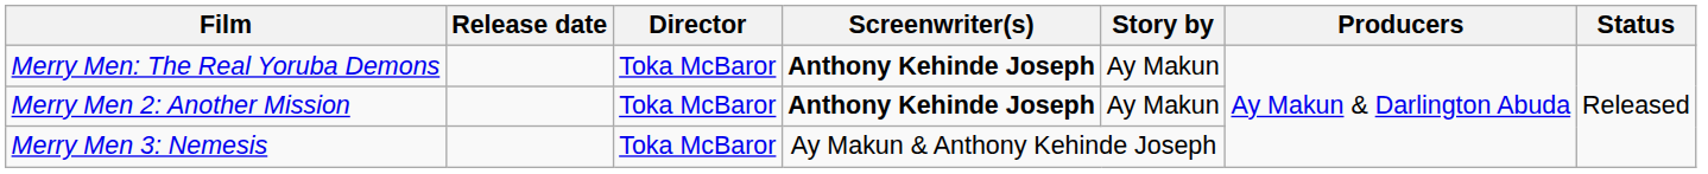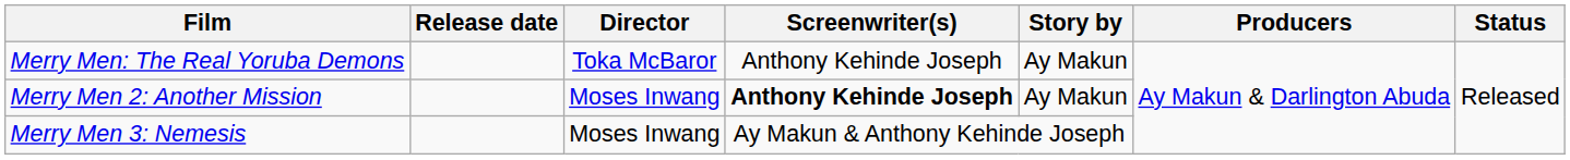 <table class="wikitable plainrowheaders" style="text-align:center;">
 <tr>
 <th>Film</th>
 <th>Release date</th>
 <th>Director</th>
 <th>Screenwriter(s)</th>
 <th>Story by</th>
 <th>Producers</th>
 <th>Status</th>
 </tr>
 <tr>
 <td style="text-align:left"><em><a href='#'>Merry Men: The Real Yoruba Demons</a></em></td>
 <td style="text-align:left"></td>
 <td><a href='#'>Toka McBaror</a></td>
-<td><strong>Anthony Kehinde Joseph</strong></td>
+<td>Anthony Kehinde Joseph</td>
 <td>Ay Makun</td>
 <td rowspan="3"><a href='#'>Ay Makun</a> & <a href='#'>Darlington Abuda</a></td>
 <td rowspan="3">Released</td>
 </tr>
 <tr>
 <td style="text-align:left"><em><a href='#'>Merry Men 2: Another Mission</a></em></td>
 <td style="text-align:left"></td>
-<td><a href='#'>Toka McBaror</a></td>
+<td><a href='#'>Moses Inwang</a></td>
 <td><strong>Anthony Kehinde Joseph</strong></td>
 <td>Ay Makun</td>
 </tr>
 <tr>
 <td style="text-align:left"><em><a href='#'>Merry Men 3: Nemesis</a></em></td>
 <td style="text-align:left"></td>
-<td><a href='#'>Toka McBaror</a></td>
+<td>Moses Inwang</td>
 <td colspan="2">Ay Makun & Anthony Kehinde Joseph</td>
 </tr>
 </table>
